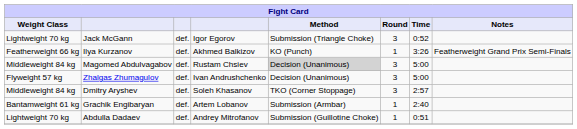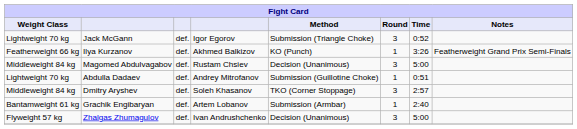 <table class="wikitable" style="font-size: 80%;">
 <tr>
 <th colspan="8" style="background-color: #ccf; color: #000080; text-align: center;"><strong>Fight Card</strong></th>
 </tr>
 <tr>
 <th colspan="1" style="background-color: #E6E8FA; color: #000000; text-align: center;">Weight Class</th>
 <th colspan="1" style="background-color: #E6E8FA; color: #000000; text-align: center;"></th>
 <th colspan="1" style="background-color: #E6E8FA; color: #000000; text-align: center;"></th>
 <th colspan="1" style="background-color: #E6E8FA; color: #000000; text-align: center;"></th>
 <th colspan="1" style="background-color: #E6E8FA; color: #000000; text-align: center;">Method</th>
 <th colspan="1" style="background-color: #E6E8FA; color: #000000; text-align: center;">Round</th>
 <th colspan="1" style="background-color: #E6E8FA; color: #000000; text-align: center;">Time</th>
 <th colspan="1" style="background-color: #E6E8FA; color: #000000; text-align: center;">Notes</th>
 </tr>
 <tr>
 <td>Lightweight 70 kg</td>
 <td> Jack McGann</td>
 <td>def.</td>
 <td> Igor Egorov</td>
 <td>Submission (Triangle Choke)</td>
 <td align=center>3</td>
 <td align=center>0:52</td>
 <td></td>
 </tr>
 <tr>
 <td>Featherweight 66 kg</td>
 <td> Ilya Kurzanov</td>
 <td>def.</td>
 <td> Akhmed Balkizov</td>
 <td>KO (Punch)</td>
 <td align=center>1</td>
 <td align=center>3:26</td>
 <td>Featherweight Grand Prix Semi-Finals</td>
 </tr>
 <tr>
 <td>Middleweight 84 kg</td>
 <td> Magomed Abdulvagabov</td>
 <td>def.</td>
 <td> Rustam Chsiev</td>
-<td style="background: lightgrey;">Decision (Unanimous)</td>
+<td>Decision (Unanimous)</td>
 <td align=center>3</td>
 <td align=center>5:00</td>
 <td></td>
 </tr>
 <tr>
-<td>Flyweight 57 kg</td>
-<td> <a href='#'>Zhalgas Zhumagulov</a></td>
+<td>Lightweight 70 kg</td>
+<td> Abdulla Dadaev</td>
 <td>def.</td>
-<td> Ivan Andrushchenko</td>
-<td>Decision (Unanimous)</td>
-<td align=center>3</td>
-<td align=center>5:00</td>
+<td> Andrey Mitrofanov</td>
+<td>Submission (Guillotine Choke)</td>
+<td align=center>1</td>
+<td align=center>0:51</td>
 <td></td>
 </tr>
 <tr>
 <td>Middleweight 84 kg</td>
 <td> Dmitry Aryshev</td>
 <td>def.</td>
 <td> Soleh Khasanov</td>
 <td>TKO (Corner Stoppage)</td>
 <td align=center>3</td>
 <td align=center>2:57</td>
 <td></td>
 </tr>
 <tr>
 <td>Bantamweight 61 kg</td>
 <td> Grachik Engibaryan</td>
 <td>def.</td>
 <td> Artem Lobanov</td>
 <td>Submission (Armbar)</td>
 <td align=center>1</td>
 <td align=center>2:40</td>
 <td></td>
 </tr>
 <tr>
-<td>Lightweight 70 kg</td>
-<td> Abdulla Dadaev</td>
+<td>Flyweight 57 kg</td>
+<td> <a href='#'>Zhalgas Zhumagulov</a></td>
 <td>def.</td>
-<td> Andrey Mitrofanov</td>
-<td>Submission (Guillotine Choke)</td>
-<td align=center>1</td>
-<td align=center>0:51</td>
+<td> Ivan Andrushchenko</td>
+<td>Decision (Unanimous)</td>
+<td align=center>3</td>
+<td align=center>5:00</td>
 <td></td>
 </tr>
 <tr>
 </tr>
 </table>
